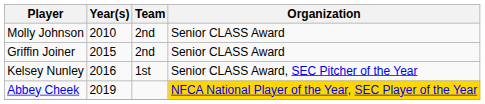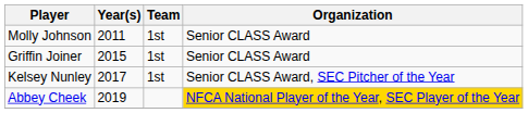 <table class="wikitable">
 <tr>
 <th>Player</th>
 <th>Year(s)</th>
 <th>Team</th>
 <th>Organization</th>
 </tr>
 <tr>
 <td>Molly Johnson </td>
-<td>2010</td>
-<td>2nd</td>
+<td>2011</td>
+<td>1st</td>
 <td>Senior CLASS Award</td>
 </tr>
 <tr>
 <td>Griffin Joiner </td>
 <td>2015</td>
-<td>2nd</td>
+<td>1st</td>
 <td>Senior CLASS Award</td>
 </tr>
 <tr>
 <td>Kelsey Nunley </td>
-<td>2016</td>
+<td>2017</td>
 <td>1st</td>
 <td>Senior CLASS Award, <a href='#'>SEC Pitcher of the Year</a></td>
 </tr>
 <tr>
 <td><a href='#'>Abbey Cheek</a></td>
 <td>2019</td>
 <td></td>
 <td style="background: gold;"><a href='#'>NFCA National Player of the Year</a>, <a href='#'>SEC Player of the Year</a></td>
 </tr>
 <tr>
 </tr>
 </table>
